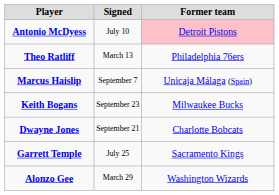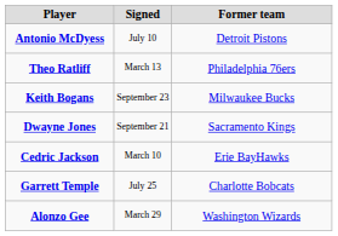 <table class="wikitable" style="text-align: center">
 <tr align="center"  bgcolor="#dddddd">
 <td style="width:140px"><strong>Player</strong></td>
 <td style="width:70px"><strong>Signed</strong></td>
 <td style="width:210px"><strong>Former team</strong></td>
 </tr>
 <tr style="height:40px">
 <td><strong><a href='#'>Antonio McDyess</a></strong></td>
 <td style="font-size: 80%">July 10</td>
-<td style="background: pink;"><a href='#'>Detroit Pistons</a></td>
+<td><a href='#'>Detroit Pistons</a></td>
 </tr>
 <tr style="height:40px">
 <td><strong><a href='#'>Theo Ratliff</a></strong></td>
 <td style="font-size: 80%">March 13</td>
 <td><a href='#'>Philadelphia 76ers</a></td>
-</tr>
-<tr style="height:40px">
-<td><strong><a href='#'>Marcus Haislip</a></strong></td>
-<td style="font-size: 80%">September 7</td>
-<td><a href='#'>Unicaja Málaga</a> <small>(<a href='#'>Spain</a>)</small></td>
 </tr>
 <tr style="height:40px">
 <td><strong><a href='#'>Keith Bogans</a></strong></td>
 <td style="font-size: 80%">September 23</td>
 <td><a href='#'>Milwaukee Bucks</a></td>
 </tr>
 <tr style="height:40px">
 <td><strong><a href='#'>Dwayne Jones</a></strong></td>
 <td style="font-size: 80%">September 21</td>
-<td><a href='#'>Charlotte Bobcats</a></td>
+<td><a href='#'>Sacramento Kings</a></td>
+</tr>
+<tr style="height:40px">
+<td><strong><a href='#'>Cedric Jackson</a></strong></td>
+<td style="font-size: 80%">March 10</td>
+<td><a href='#'>Erie BayHawks</a></td>
 </tr>
 <tr style="height:40px">
 <td><strong><a href='#'>Garrett Temple</a></strong></td>
 <td style="font-size: 80%">July 25</td>
-<td><a href='#'>Sacramento Kings</a></td>
+<td><a href='#'>Charlotte Bobcats</a></td>
 </tr>
 <tr style="height:40px">
 <td><strong><a href='#'>Alonzo Gee</a></strong></td>
 <td style="font-size: 80%">March 29</td>
 <td><a href='#'>Washington Wizards</a></td>
 </tr>
 </table>
